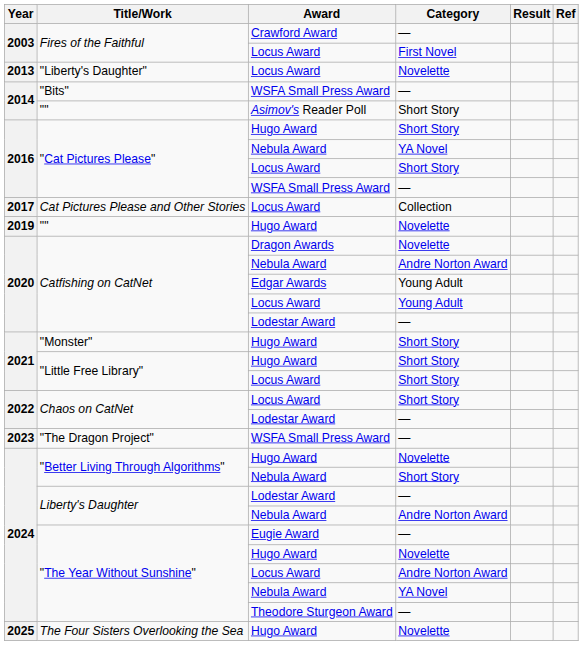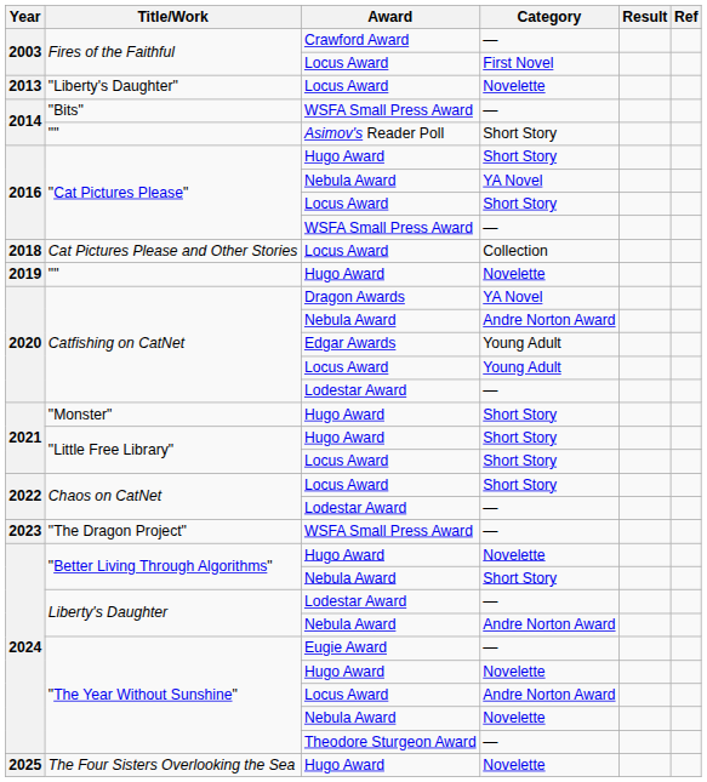 <table class="wikitable sortable">
 <tr>
 <th>Year</th>
 <th>Title/Work</th>
 <th>Award</th>
 <th>Category</th>
 <th>Result</th>
 <th>Ref</th>
 </tr>
 <tr>
 <th rowspan="2">2003</th>
 <td rowspan="2"><em>Fires of the Faithful</em></td>
 <td><a href='#'>Crawford Award</a></td>
 <td>—</td>
 <td></td>
 <td></td>
 </tr>
 <tr>
 <td><a href='#'>Locus Award</a></td>
 <td><a href='#'>First Novel</a></td>
 <td></td>
 <td></td>
 </tr>
 <tr>
 <th>2013</th>
 <td>"Liberty's Daughter"</td>
 <td><a href='#'>Locus Award</a></td>
 <td><a href='#'>Novelette</a></td>
 <td></td>
 <td></td>
 </tr>
 <tr>
 <th rowspan="2">2014</th>
 <td>"Bits"</td>
 <td><a href='#'>WSFA Small Press Award</a></td>
 <td>—</td>
 <td></td>
 <td></td>
 </tr>
 <tr>
 <td>""</td>
 <td><em><a href='#'>Asimov's</a></em> Reader Poll</td>
 <td>Short Story</td>
 <td></td>
 <td></td>
 </tr>
 <tr>
 <th rowspan="4">2016</th>
 <td rowspan="4">"<a href='#'>Cat Pictures Please</a>"</td>
 <td><a href='#'>Hugo Award</a></td>
 <td><a href='#'>Short Story</a></td>
 <td></td>
 <td></td>
 </tr>
 <tr>
 <td><a href='#'>Nebula Award</a></td>
 <td><a href='#'>YA Novel</a></td>
 <td></td>
 <td></td>
 </tr>
 <tr>
 <td><a href='#'>Locus Award</a></td>
 <td><a href='#'>Short Story</a></td>
 <td></td>
 <td></td>
 </tr>
 <tr>
 <td><a href='#'>WSFA Small Press Award</a></td>
 <td>—</td>
 <td></td>
 <td></td>
 </tr>
 <tr>
-<th>2017</th>
+<th>2018</th>
 <td><em>Cat Pictures Please and Other Stories</em></td>
 <td><a href='#'>Locus Award</a></td>
 <td>Collection</td>
 <td></td>
 <td></td>
 </tr>
 <tr>
 <th>2019</th>
 <td>""</td>
 <td><a href='#'>Hugo Award</a></td>
 <td><a href='#'>Novelette</a></td>
 <td></td>
 <td></td>
 </tr>
 <tr>
 <th rowspan="5">2020</th>
 <td rowspan="5"><em>Catfishing on CatNet</em></td>
 <td><a href='#'>Dragon Awards</a></td>
-<td><a href='#'>Novelette</a></td>
+<td><a href='#'>YA Novel</a></td>
 <td></td>
 <td></td>
 </tr>
 <tr>
 <td><a href='#'>Nebula Award</a></td>
 <td><a href='#'>Andre Norton Award</a></td>
 <td></td>
 <td></td>
 </tr>
 <tr>
 <td><a href='#'>Edgar Awards</a></td>
 <td>Young Adult</td>
 <td></td>
 <td><em></em></td>
 </tr>
 <tr>
 <td><a href='#'>Locus Award</a></td>
 <td><a href='#'>Young Adult</a></td>
 <td></td>
 <td></td>
 </tr>
 <tr>
 <td><a href='#'>Lodestar Award</a></td>
 <td>—</td>
 <td></td>
 <td></td>
 </tr>
 <tr>
 <th rowspan="3">2021</th>
 <td>"Monster"</td>
 <td><a href='#'>Hugo Award</a></td>
 <td><a href='#'>Short Story</a></td>
 <td></td>
 <td></td>
 </tr>
 <tr>
 <td rowspan="2">"Little Free Library"</td>
 <td><a href='#'>Hugo Award</a></td>
 <td><a href='#'>Short Story</a></td>
 <td></td>
 <td></td>
 </tr>
 <tr>
 <td><a href='#'>Locus Award</a></td>
 <td><a href='#'>Short Story</a></td>
 <td></td>
 <td></td>
 </tr>
 <tr>
 <th rowspan="2">2022</th>
 <td rowspan="2"><em>Chaos on CatNet</em></td>
 <td><a href='#'>Locus Award</a></td>
 <td><a href='#'>Short Story</a></td>
 <td></td>
 <td></td>
 </tr>
 <tr>
 <td><a href='#'>Lodestar Award</a></td>
 <td>—</td>
 <td></td>
 <td></td>
 </tr>
 <tr>
 <th>2023</th>
 <td>"The Dragon Project"</td>
 <td><a href='#'>WSFA Small Press Award</a></td>
 <td>—</td>
 <td></td>
 <td></td>
 </tr>
 <tr>
 <th rowspan="9">2024</th>
 <td rowspan="2">"<a href='#'>Better Living Through Algorithms</a>"</td>
 <td><a href='#'>Hugo Award</a></td>
 <td><a href='#'>Novelette</a></td>
 <td></td>
 <td></td>
 </tr>
 <tr>
 <td><a href='#'>Nebula Award</a></td>
 <td><a href='#'>Short Story</a></td>
 <td></td>
 <td></td>
 </tr>
 <tr>
 <td rowspan="2"><em>Liberty's Daughter</em></td>
 <td><a href='#'>Lodestar Award</a></td>
 <td>—</td>
 <td></td>
 <td></td>
 </tr>
 <tr>
 <td><a href='#'>Nebula Award</a></td>
 <td><a href='#'>Andre Norton Award</a></td>
 <td></td>
 <td></td>
 </tr>
 <tr>
 <td rowspan="5">"<a href='#'>The Year Without Sunshine</a>"</td>
 <td><a href='#'>Eugie Award</a></td>
 <td>—</td>
 <td></td>
 <td></td>
 </tr>
 <tr>
 <td><a href='#'>Hugo Award</a></td>
 <td><a href='#'>Novelette</a></td>
 <td></td>
 <td></td>
 </tr>
 <tr>
 <td><a href='#'>Locus Award</a></td>
 <td><a href='#'>Andre Norton Award</a></td>
 <td></td>
 <td></td>
 </tr>
 <tr>
 <td><a href='#'>Nebula Award</a></td>
-<td><a href='#'>YA Novel</a></td>
+<td><a href='#'>Novelette</a></td>
 <td></td>
 <td></td>
 </tr>
 <tr>
 <td><a href='#'>Theodore Sturgeon Award</a></td>
 <td>—</td>
 <td></td>
 <td></td>
 </tr>
 <tr>
 <th>2025</th>
 <td><em>The Four Sisters Overlooking the Sea</em></td>
 <td><a href='#'>Hugo Award</a></td>
 <td><a href='#'>Novelette</a></td>
 <td></td>
 <td></td>
 </tr>
 </table>
